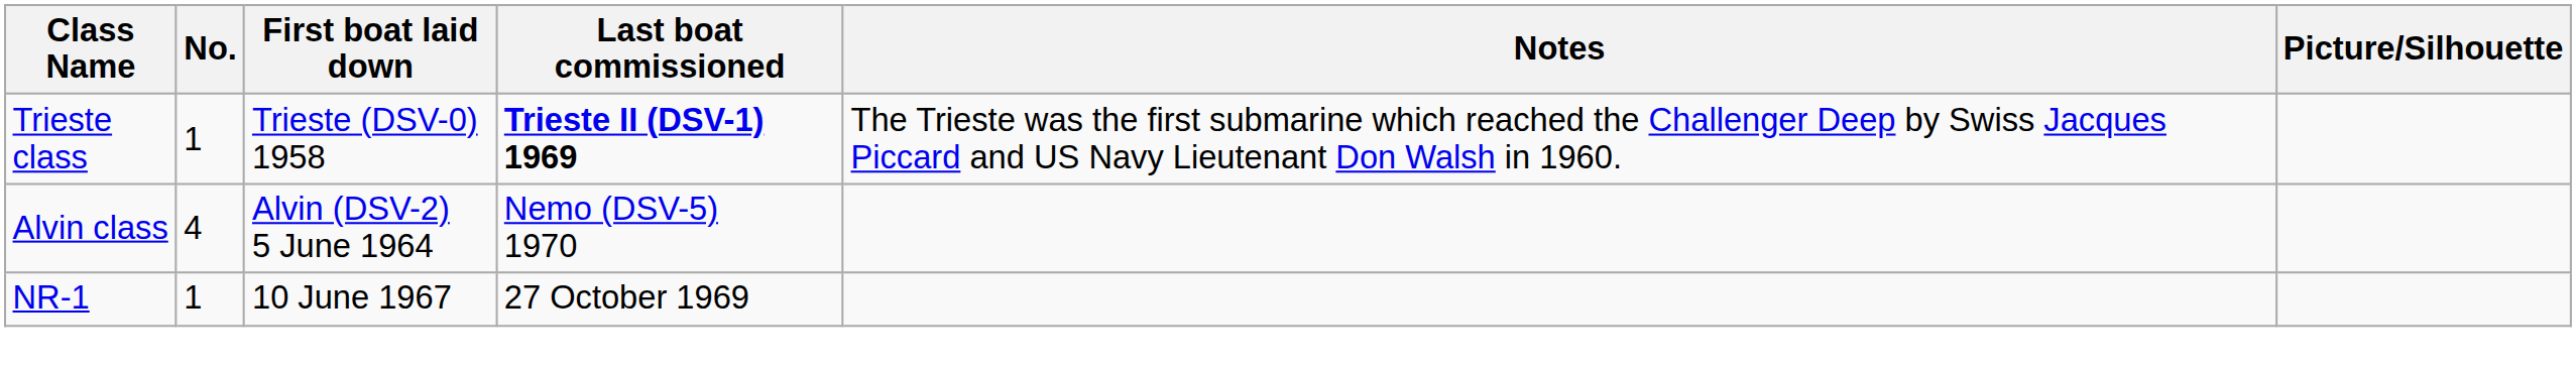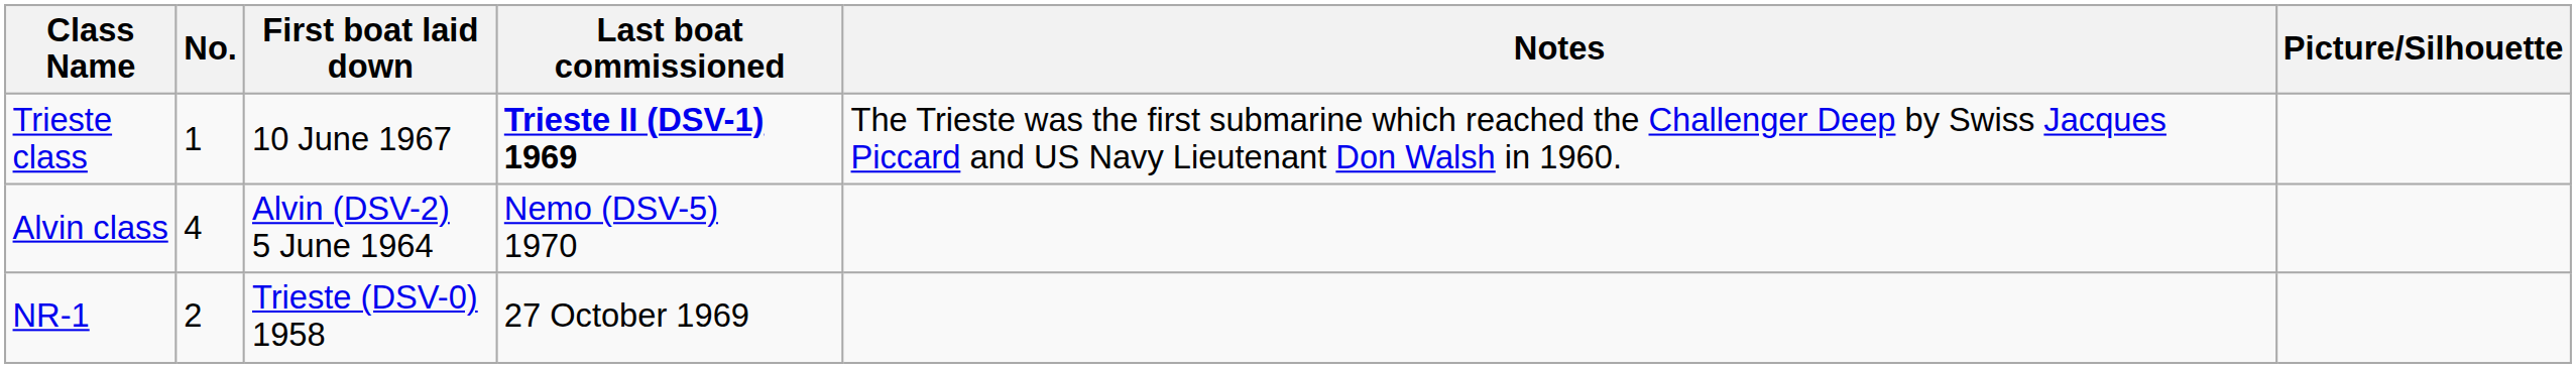 <table class="wikitable">
 <tr>
 <th>Class Name</th>
 <th>No.</th>
 <th>First boat laid down</th>
 <th>Last boat commissioned</th>
 <th>Notes</th>
 <th>Picture/Silhouette</th>
 </tr>
 <tr>
 <td><a href='#'>Trieste class</a></td>
 <td>1</td>
-<td><a href='#'>Trieste (DSV-0)</a><br>1958</td>
+<td>10 June 1967</td>
 <td><strong><a href='#'>Trieste II (DSV-1)</a><br>1969</strong></td>
 <td>The Trieste was the first submarine which reached the <a href='#'>Challenger Deep</a> by Swiss <a href='#'>Jacques Piccard</a> and US Navy Lieutenant <a href='#'>Don Walsh</a> in 1960.</td>
 <td></td>
 </tr>
 <tr>
 <td><a href='#'>Alvin class</a></td>
 <td>4</td>
 <td><a href='#'>Alvin (DSV-2)</a><br>5 June 1964</td>
 <td><a href='#'>Nemo (DSV-5)</a><br>1970</td>
 <td></td>
 <td></td>
 </tr>
 <tr>
 <td><a href='#'>NR-1</a></td>
-<td>1</td>
-<td>10 June 1967</td>
+<td>2</td>
+<td><a href='#'>Trieste (DSV-0)</a><br>1958</td>
 <td>27 October 1969</td>
 <td></td>
 <td></td>
 </tr>
 </table>
